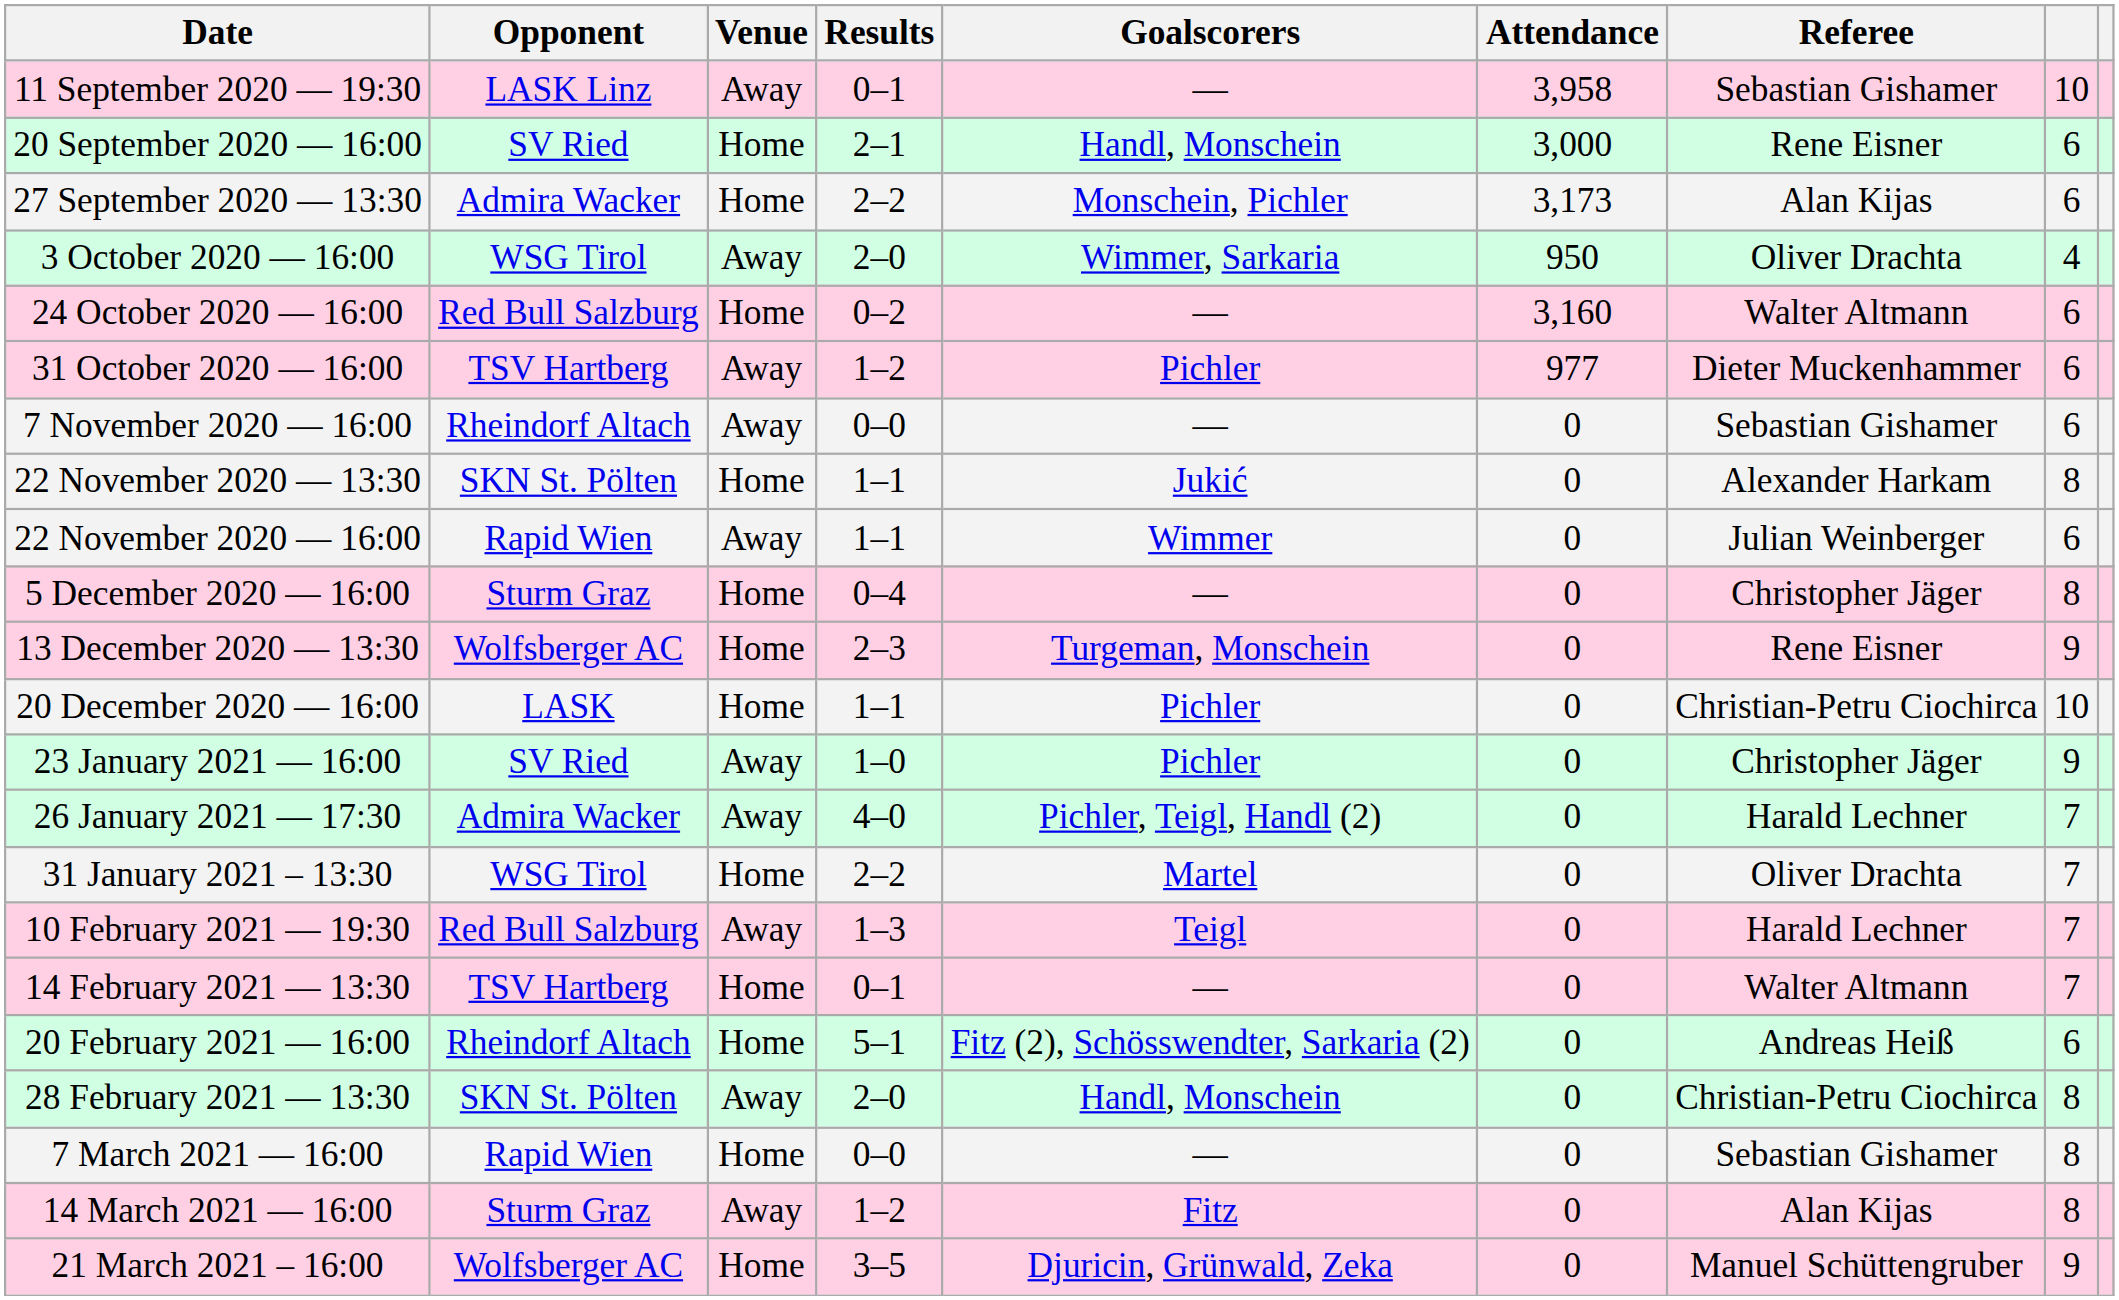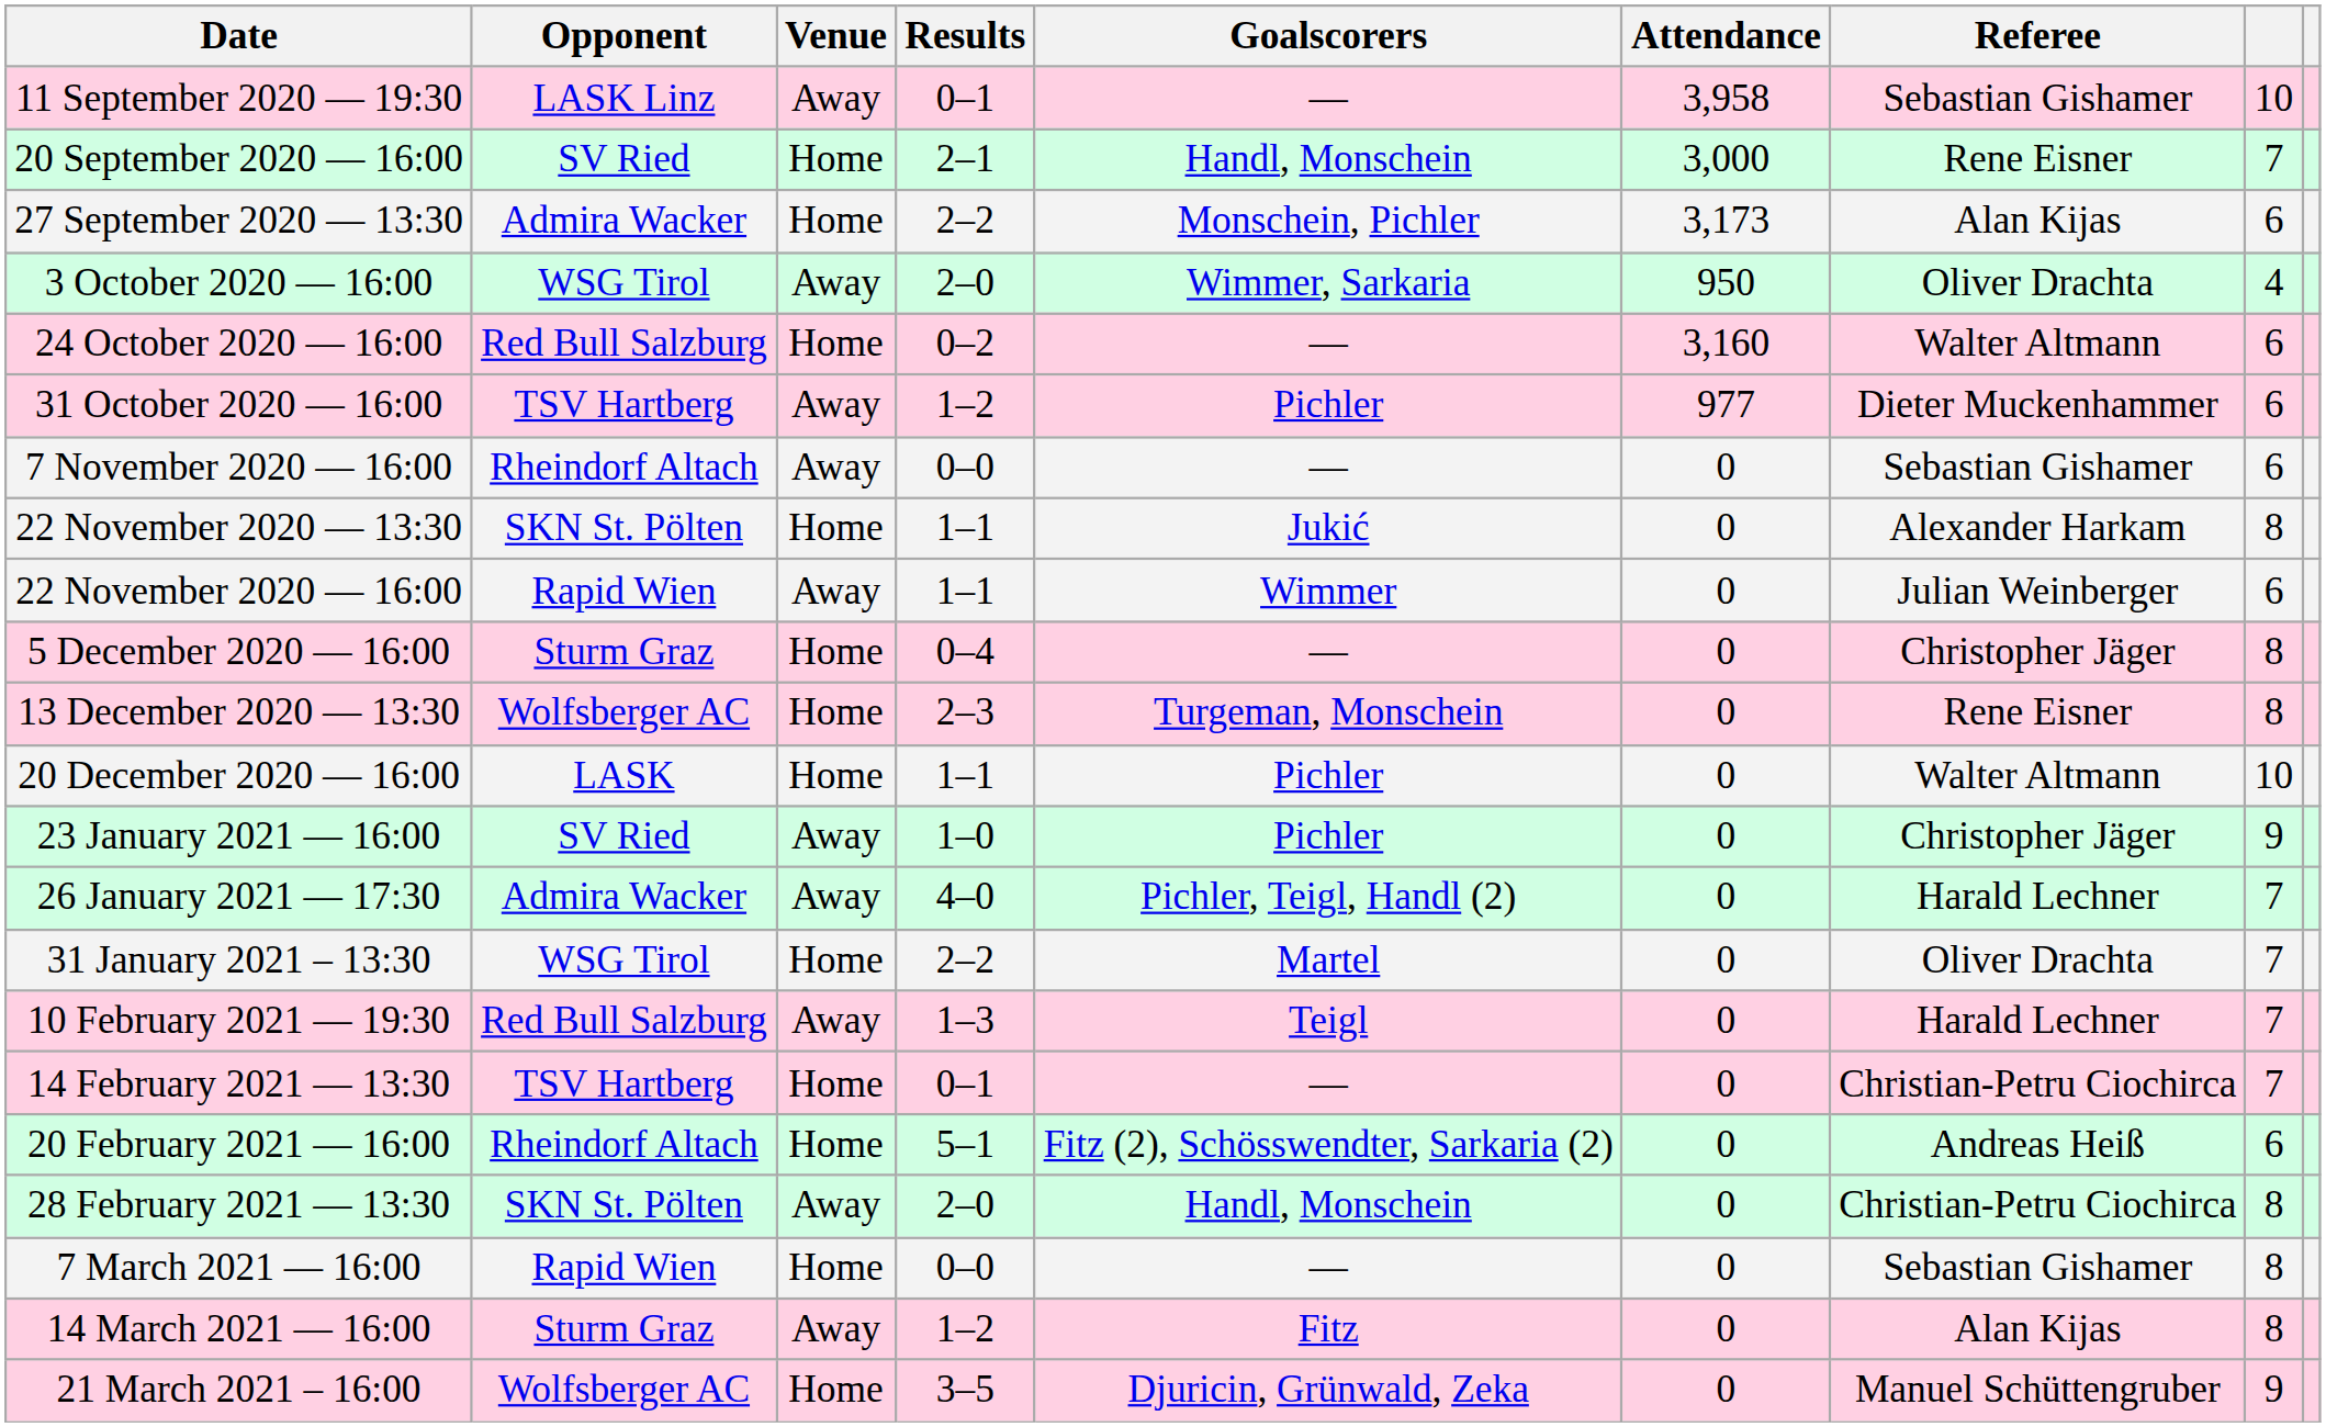 <table class="wikitable" Style="text-align: center">
 <tr>
 <th>Date</th>
 <th>Opponent</th>
 <th>Venue</th>
 <th>Results<br></th>
 <th>Goalscorers</th>
 <th>Attendance</th>
 <th>Referee</th>
 <th></th>
 <th></th>
 </tr>
 <tr style="background:#ffd0e3">
 <td>11 September 2020 — 19:30</td>
 <td><a href='#'>LASK Linz</a></td>
 <td>Away</td>
 <td>0–1</td>
 <td>—</td>
 <td>3,958</td>
 <td>Sebastian Gishamer</td>
 <td>10</td>
 <td></td>
 </tr>
 <tr style="background:#d0ffe3">
 <td>20 September 2020 — 16:00</td>
 <td><a href='#'>SV Ried</a></td>
 <td>Home</td>
 <td>2–1</td>
 <td><a href='#'>Handl</a>, <a href='#'>Monschein</a></td>
 <td>3,000</td>
 <td>Rene Eisner</td>
-<td>6</td>
+<td>7</td>
 <td></td>
 </tr>
 <tr style="background:#f3f3f3">
 <td>27 September 2020 — 13:30</td>
 <td><a href='#'>Admira Wacker</a></td>
 <td>Home</td>
 <td>2–2</td>
 <td><a href='#'>Monschein</a>, <a href='#'>Pichler</a></td>
 <td>3,173</td>
 <td>Alan Kijas</td>
 <td>6</td>
 <td></td>
 </tr>
 <tr style="background:#d0ffe3">
 <td>3 October 2020 — 16:00</td>
 <td><a href='#'>WSG Tirol</a></td>
 <td>Away</td>
 <td>2–0</td>
 <td><a href='#'>Wimmer</a>, <a href='#'>Sarkaria</a></td>
 <td>950</td>
 <td>Oliver Drachta</td>
 <td>4</td>
 <td></td>
 </tr>
 <tr style="background:#ffd0e3">
 <td>24 October 2020 — 16:00</td>
 <td><a href='#'>Red Bull Salzburg</a></td>
 <td>Home</td>
 <td>0–2</td>
 <td>—</td>
 <td>3,160</td>
 <td>Walter Altmann</td>
 <td>6</td>
 <td></td>
 </tr>
 <tr style="background:#ffd0e3">
 <td>31 October 2020 — 16:00</td>
 <td><a href='#'>TSV Hartberg</a></td>
 <td>Away</td>
 <td>1–2</td>
 <td><a href='#'>Pichler</a></td>
 <td>977</td>
 <td>Dieter Muckenhammer</td>
 <td>6</td>
 <td></td>
 </tr>
 <tr style="background:#f3f3f3">
 <td>7 November 2020 — 16:00</td>
 <td><a href='#'>Rheindorf Altach</a></td>
 <td>Away</td>
 <td>0–0</td>
 <td>—</td>
 <td>0</td>
 <td>Sebastian Gishamer</td>
 <td>6</td>
 <td></td>
 </tr>
 <tr style="background:#f3f3f3">
 <td>22 November 2020 — 13:30</td>
 <td><a href='#'>SKN St. Pölten</a></td>
 <td>Home</td>
 <td>1–1</td>
 <td><a href='#'>Jukić</a></td>
 <td>0</td>
 <td>Alexander Harkam</td>
 <td>8</td>
 <td></td>
 </tr>
 <tr style="background:#f3f3f3">
 <td>22 November 2020 — 16:00</td>
 <td><a href='#'>Rapid Wien</a></td>
 <td>Away</td>
 <td>1–1</td>
 <td><a href='#'>Wimmer</a></td>
 <td>0</td>
 <td>Julian Weinberger</td>
 <td>6</td>
 <td></td>
 </tr>
 <tr style="background:#ffd0e3">
 <td>5 December 2020 — 16:00</td>
 <td><a href='#'>Sturm Graz</a></td>
 <td>Home</td>
 <td>0–4</td>
 <td>—</td>
 <td>0</td>
 <td>Christopher Jäger</td>
 <td>8</td>
 <td></td>
 </tr>
 <tr style="background:#ffd0e3">
 <td>13 December 2020 — 13:30</td>
 <td><a href='#'>Wolfsberger AC</a></td>
 <td>Home</td>
 <td>2–3</td>
 <td><a href='#'>Turgeman</a>, <a href='#'>Monschein</a></td>
 <td>0</td>
 <td>Rene Eisner</td>
-<td>9</td>
+<td>8</td>
 <td></td>
 </tr>
 <tr style="background:#f3f3f3">
 <td>20 December 2020 — 16:00</td>
 <td><a href='#'>LASK</a></td>
 <td>Home</td>
 <td>1–1</td>
 <td><a href='#'>Pichler</a></td>
 <td>0</td>
-<td>Christian-Petru Ciochirca</td>
+<td>Walter Altmann</td>
 <td>10</td>
 <td></td>
 </tr>
 <tr style="background:#d0ffe3">
 <td>23 January 2021 — 16:00</td>
 <td><a href='#'>SV Ried</a></td>
 <td>Away</td>
 <td>1–0</td>
 <td><a href='#'>Pichler</a></td>
 <td>0</td>
 <td>Christopher Jäger</td>
 <td>9</td>
 <td></td>
 </tr>
 <tr style="background:#d0ffe3">
 <td>26 January 2021 — 17:30</td>
 <td><a href='#'>Admira Wacker</a></td>
 <td>Away</td>
 <td>4–0</td>
 <td><a href='#'>Pichler</a>, <a href='#'>Teigl</a>, <a href='#'>Handl</a> (2)</td>
 <td>0</td>
 <td>Harald Lechner</td>
 <td>7</td>
 <td></td>
 </tr>
 <tr style="background:#f3f3f3">
 <td>31 January 2021 – 13:30</td>
 <td><a href='#'>WSG Tirol</a></td>
 <td>Home</td>
 <td>2–2</td>
 <td><a href='#'>Martel</a></td>
 <td>0</td>
 <td>Oliver Drachta</td>
 <td>7</td>
 <td></td>
 </tr>
 <tr style="background:#ffd0e3">
 <td>10 February 2021 — 19:30</td>
 <td><a href='#'>Red Bull Salzburg</a></td>
 <td>Away</td>
 <td>1–3</td>
 <td><a href='#'>Teigl</a></td>
 <td>0</td>
 <td>Harald Lechner</td>
 <td>7</td>
 <td></td>
 </tr>
 <tr style="background:#ffd0e3">
 <td>14 February 2021 — 13:30</td>
 <td><a href='#'>TSV Hartberg</a></td>
 <td>Home</td>
 <td>0–1</td>
 <td>—</td>
 <td>0</td>
-<td>Walter Altmann</td>
+<td>Christian-Petru Ciochirca</td>
 <td>7</td>
 <td></td>
 </tr>
 <tr style="background:#d0ffe3">
 <td>20 February 2021 — 16:00</td>
 <td><a href='#'>Rheindorf Altach</a></td>
 <td>Home</td>
 <td>5–1</td>
 <td><a href='#'>Fitz</a> (2), <a href='#'>Schösswendter</a>, <a href='#'>Sarkaria</a> (2)</td>
 <td>0</td>
 <td>Andreas Heiß</td>
 <td>6</td>
 <td></td>
 </tr>
 <tr style="background:#d0ffe3">
 <td>28 February 2021 — 13:30</td>
 <td><a href='#'>SKN St. Pölten</a></td>
 <td>Away</td>
 <td>2–0</td>
 <td><a href='#'>Handl</a>, <a href='#'>Monschein</a></td>
 <td>0</td>
 <td>Christian-Petru Ciochirca</td>
 <td>8</td>
 <td></td>
 </tr>
 <tr style="background:#f3f3f3">
 <td>7 March 2021 — 16:00</td>
 <td><a href='#'>Rapid Wien</a></td>
 <td>Home</td>
 <td>0–0</td>
 <td>—</td>
 <td>0</td>
 <td>Sebastian Gishamer</td>
 <td>8</td>
 <td></td>
 </tr>
 <tr style="background:#ffd0e3">
 <td>14 March 2021 — 16:00</td>
 <td><a href='#'>Sturm Graz</a></td>
 <td>Away</td>
 <td>1–2</td>
 <td><a href='#'>Fitz</a></td>
 <td>0</td>
 <td>Alan Kijas</td>
 <td>8</td>
 <td></td>
 </tr>
 <tr style="background:#ffd0e3">
 <td>21 March 2021 – 16:00</td>
 <td><a href='#'>Wolfsberger AC</a></td>
 <td>Home</td>
 <td>3–5</td>
 <td><a href='#'>Djuricin</a>, <a href='#'>Grünwald</a>, <a href='#'>Zeka</a></td>
 <td>0</td>
 <td>Manuel Schüttengruber</td>
 <td>9</td>
 <td></td>
 </tr>
 </table>
